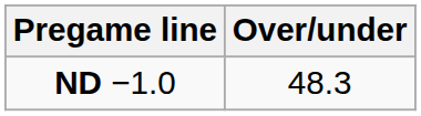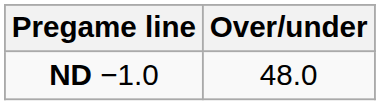 <table class="wikitable">
 <tr align="center">
 <th style=>Pregame line</th>
 <th style=>Over/under</th>
 </tr>
 <tr align="center">
 <td><strong>ND</strong> −1.0</td>
-<td>48.3</td>
+<td>48.0</td>
 </tr>
 </table>
